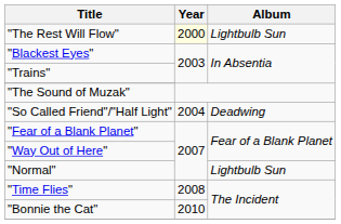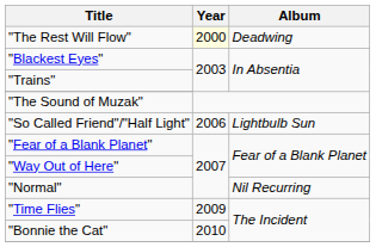 <table class="wikitable">
 <tr>
 <th>Title</th>
 <th>Year</th>
 <th>Album</th>
 </tr>
 <tr>
 <td>"The Rest Will Flow"</td>
 <td style="background: lightyellow;">2000</td>
-<td><em>Lightbulb Sun</em></td>
+<td><em>Deadwing</em></td>
 </tr>
 <tr>
 <td>"<a href='#'>Blackest Eyes</a>"</td>
 <td rowspan="3">2003</td>
 <td rowspan="3"><em>In Absentia</em></td>
 </tr>
 <tr>
 <td>"Trains"</td>
 </tr>
 <tr>
 </tr>
 <tr>
 <td>"The Sound of Muzak"</td>
 </tr>
 <tr>
 <td>"So Called Friend"/"Half Light"</td>
-<td>2004</td>
-<td><em>Deadwing</em></td>
+<td>2006</td>
+<td><em>Lightbulb Sun</em></td>
 </tr>
 <tr>
 <td>"<a href='#'>Fear of a Blank Planet</a>"</td>
 <td rowspan="3">2007</td>
 <td rowspan="2"><em>Fear of a Blank Planet</em></td>
 </tr>
 <tr>
 <td>"<a href='#'>Way Out of Here</a>"</td>
 </tr>
 <tr>
 <td>"Normal"</td>
-<td><em>Lightbulb Sun</em></td>
+<td><em>Nil Recurring</em></td>
 </tr>
 <tr>
 <td>"<a href='#'>Time Flies</a>"</td>
-<td>2008</td>
+<td>2009</td>
 <td rowspan="2"><em>The Incident</em></td>
 </tr>
 <tr>
 <td>"Bonnie the Cat"</td>
 <td>2010</td>
 </tr>
 <tr>
 </tr>
 </table>
